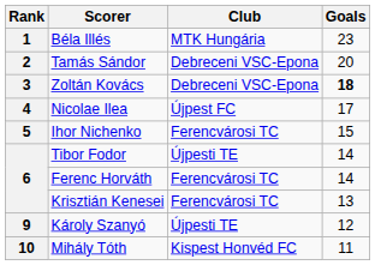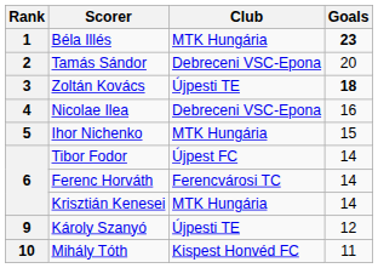 <table class="wikitable" style="text-align:center">
 <tr>
 <th>Rank</th>
 <th>Scorer</th>
 <th>Club</th>
 <th>Goals</th>
 </tr>
 <tr>
 <th rowspan="1">1</th>
 <td align=left> <a href='#'>Béla Illés</a></td>
 <td align=left><a href='#'>MTK Hungária</a></td>
-<td>23</td>
+<td><strong>23</strong></td>
 </tr>
 <tr>
 <th rowspan="1">2</th>
 <td align=left> <a href='#'>Tamás Sándor</a></td>
 <td align=left><a href='#'>Debreceni VSC-Epona</a></td>
 <td>20</td>
 </tr>
 <tr>
 <th rowspan="1">3</th>
 <td align=left> <a href='#'>Zoltán Kovács</a></td>
-<td align=left><a href='#'>Debreceni VSC-Epona</a></td>
+<td align=left><a href='#'>Újpesti TE</a></td>
 <td><strong>18</strong></td>
 </tr>
 <tr>
 <th rowspan="1">4</th>
 <td align=left> <a href='#'>Nicolae Ilea</a></td>
-<td align=left><a href='#'>Újpest FC</a></td>
-<td>17</td>
+<td align=left><a href='#'>Debreceni VSC-Epona</a></td>
+<td>16</td>
 </tr>
 <tr>
 <th rowspan="1">5</th>
 <td align=left> <a href='#'>Ihor Nichenko</a></td>
-<td align=left><a href='#'>Ferencvárosi TC</a></td>
+<td align=left><a href='#'>MTK Hungária</a></td>
 <td>15</td>
 </tr>
 <tr>
 <th rowspan="3">6</th>
 <td align=left> <a href='#'>Tibor Fodor</a></td>
-<td align=left><a href='#'>Újpesti TE</a></td>
+<td align=left><a href='#'>Újpest FC</a></td>
 <td>14</td>
 </tr>
 <tr>
 <td align=left> <a href='#'>Ferenc Horváth</a></td>
 <td align=left><a href='#'>Ferencvárosi TC</a></td>
 <td>14</td>
 </tr>
 <tr>
 <td align=left> <a href='#'>Krisztián Kenesei</a></td>
-<td align=left><a href='#'>Ferencvárosi TC</a></td>
-<td>13</td>
+<td align=left><a href='#'>MTK Hungária</a></td>
+<td>14</td>
 </tr>
 <tr>
 <th rowspan="1">9</th>
 <td align=left> <a href='#'>Károly Szanyó</a></td>
 <td align=left><a href='#'>Újpesti TE</a></td>
 <td>12</td>
 </tr>
 <tr>
 <th rowspan="1">10</th>
 <td align=left> <a href='#'>Mihály Tóth</a></td>
 <td align=left><a href='#'>Kispest Honvéd FC</a></td>
 <td>11</td>
 </tr>
 </table>
